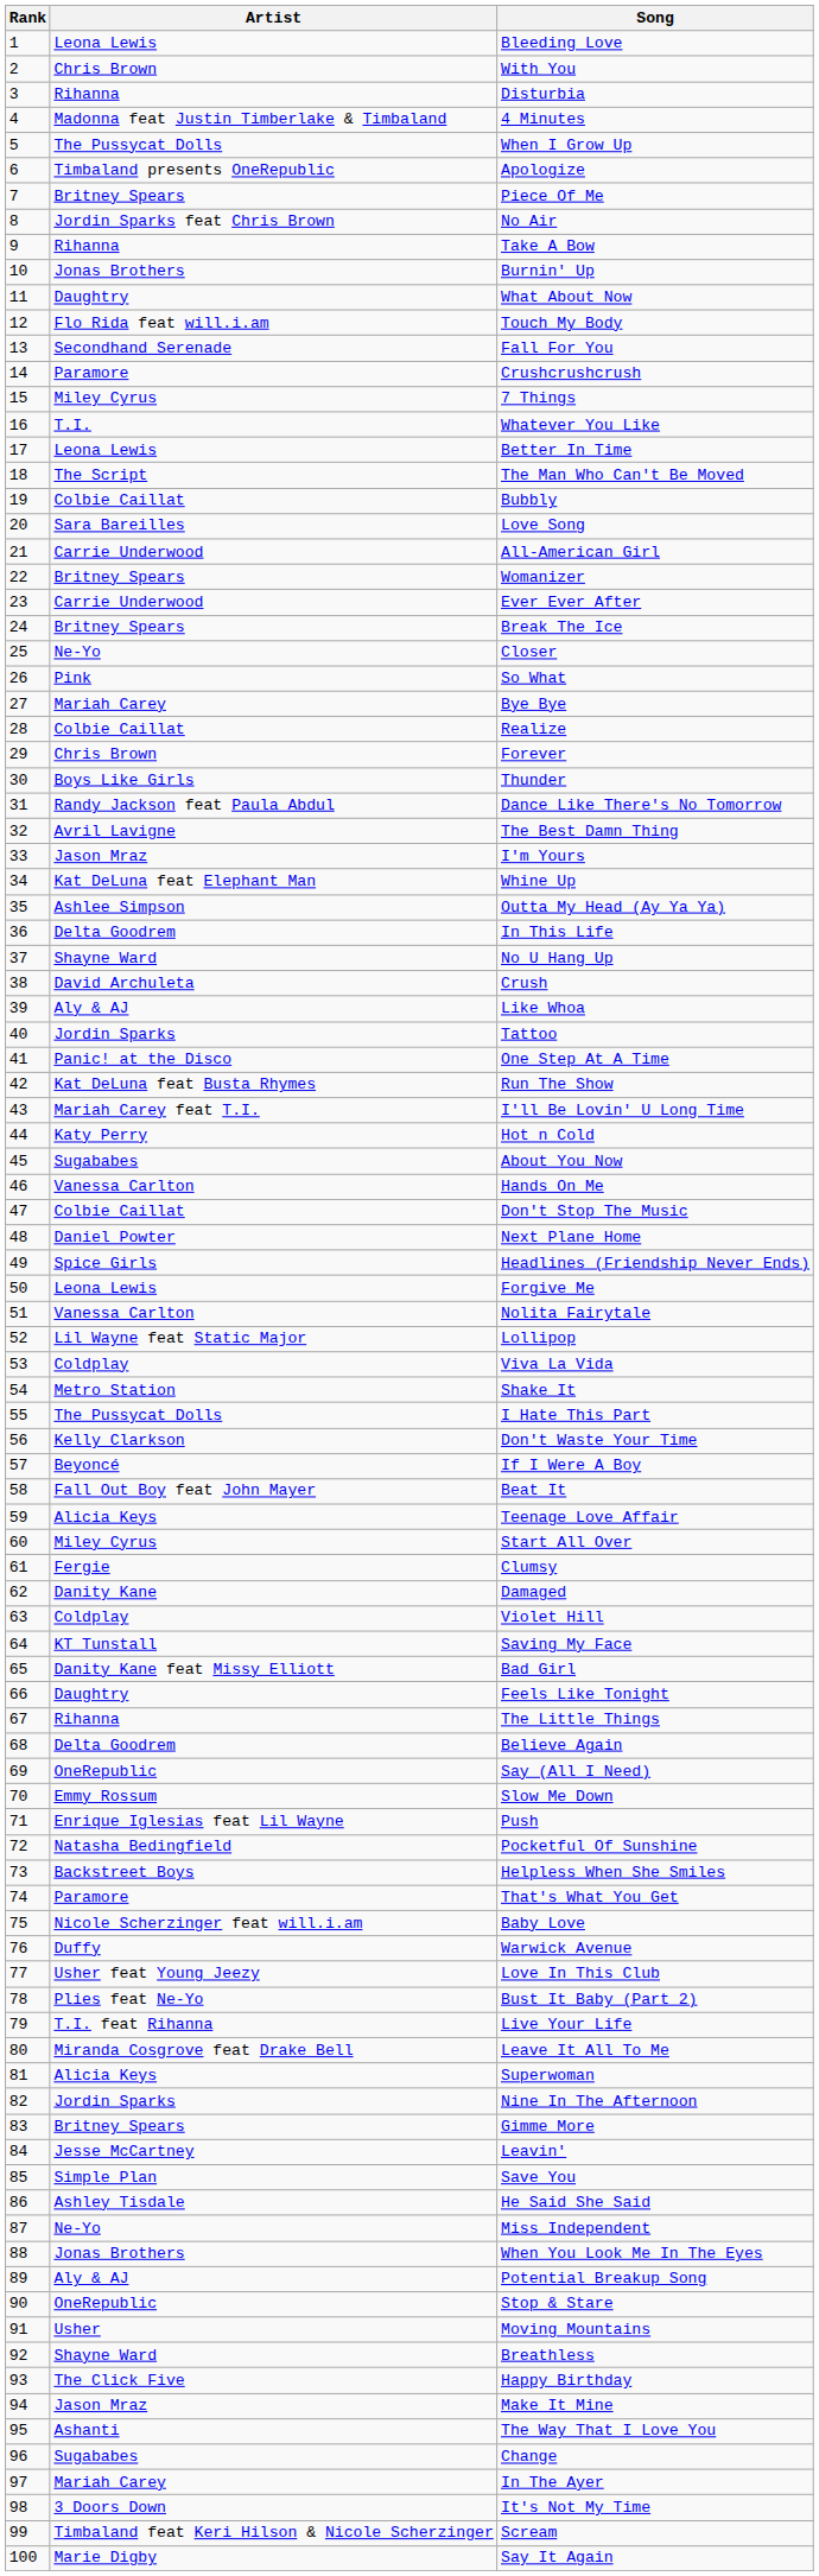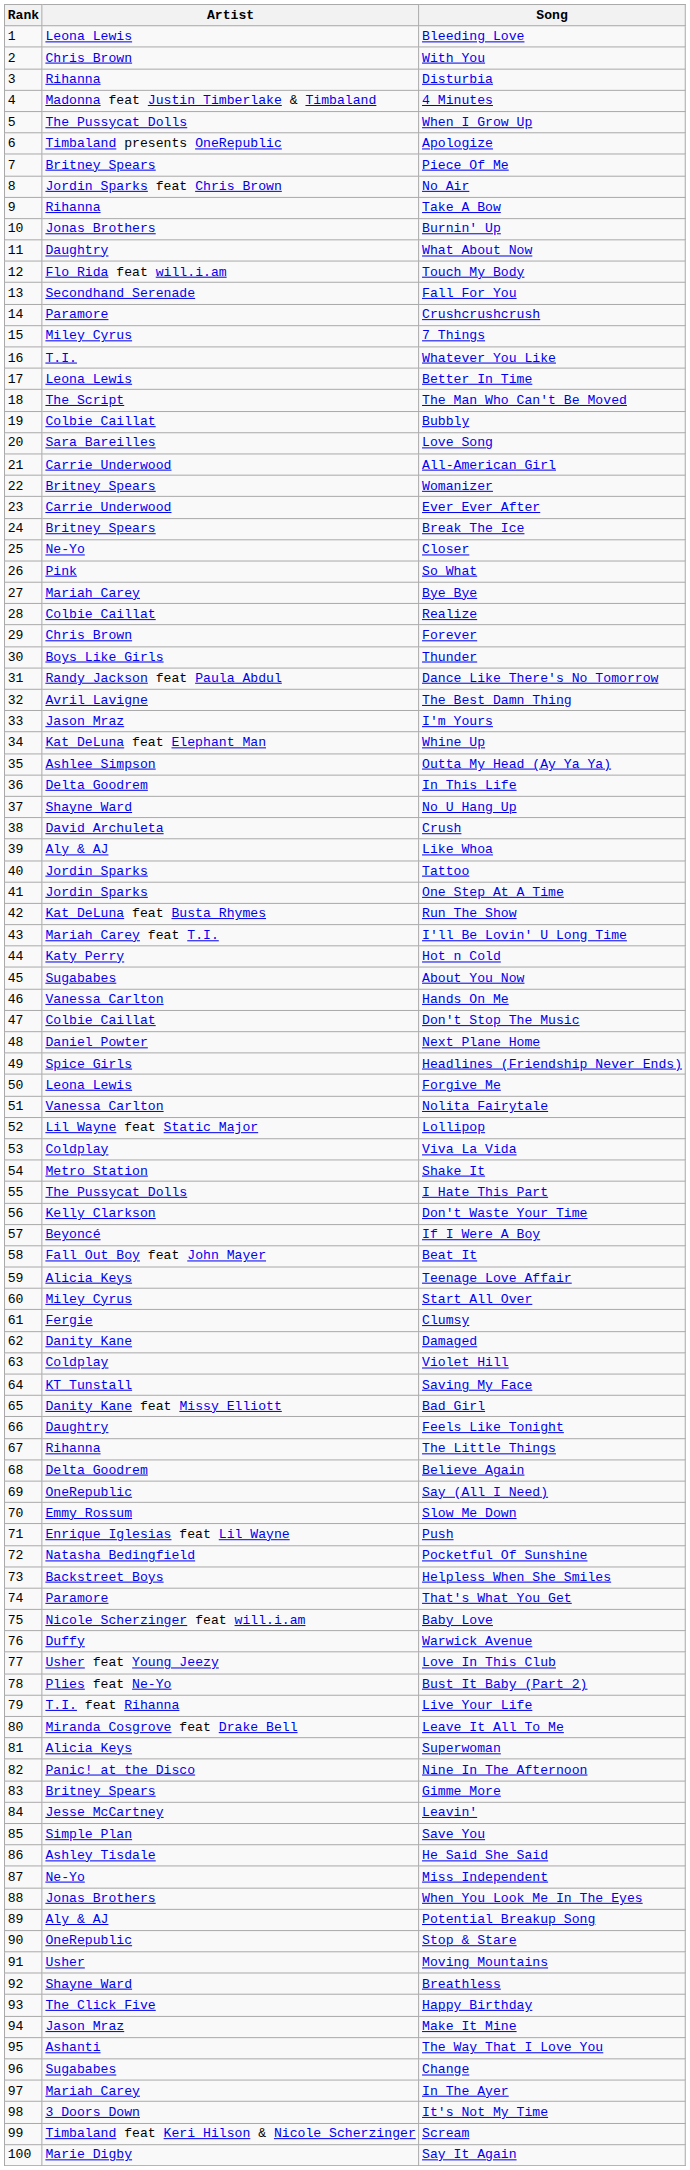 <table class="wikitable">
 <tr>
 <th>Rank</th>
 <th>Artist</th>
 <th>Song</th>
 </tr>
 <tr>
 <td>1</td>
 <td><a href='#'>Leona Lewis</a></td>
 <td><a href='#'>Bleeding Love</a></td>
 </tr>
 <tr>
 <td>2</td>
 <td><a href='#'>Chris Brown</a></td>
 <td><a href='#'>With You</a></td>
 </tr>
 <tr>
 <td>3</td>
 <td><a href='#'>Rihanna</a></td>
 <td><a href='#'>Disturbia</a></td>
 </tr>
 <tr>
 <td>4</td>
 <td><a href='#'>Madonna</a> feat <a href='#'>Justin Timberlake</a> & <a href='#'>Timbaland</a></td>
 <td><a href='#'>4 Minutes</a></td>
 </tr>
 <tr>
 <td>5</td>
 <td><a href='#'>The Pussycat Dolls</a></td>
 <td><a href='#'>When I Grow Up</a></td>
 </tr>
 <tr>
 <td>6</td>
 <td><a href='#'>Timbaland</a> presents <a href='#'>OneRepublic</a></td>
 <td><a href='#'>Apologize</a></td>
 </tr>
 <tr>
 <td>7</td>
 <td><a href='#'>Britney Spears</a></td>
 <td><a href='#'>Piece Of Me</a></td>
 </tr>
 <tr>
 <td>8</td>
 <td><a href='#'>Jordin Sparks</a> feat <a href='#'>Chris Brown</a></td>
 <td><a href='#'>No Air</a></td>
 </tr>
 <tr>
 <td>9</td>
 <td><a href='#'>Rihanna</a></td>
 <td><a href='#'>Take A Bow</a></td>
 </tr>
 <tr>
 <td>10</td>
 <td><a href='#'>Jonas Brothers</a></td>
 <td><a href='#'>Burnin' Up</a></td>
 </tr>
 <tr>
 <td>11</td>
 <td><a href='#'>Daughtry</a></td>
 <td><a href='#'>What About Now</a></td>
 </tr>
 <tr>
 <td>12</td>
 <td><a href='#'>Flo Rida</a> feat <a href='#'>will.i.am</a></td>
 <td><a href='#'>Touch My Body</a></td>
 </tr>
 <tr>
 <td>13</td>
 <td><a href='#'>Secondhand Serenade</a></td>
 <td><a href='#'>Fall For You</a></td>
 </tr>
 <tr>
 <td>14</td>
 <td><a href='#'>Paramore</a></td>
 <td><a href='#'>Crushcrushcrush</a></td>
 </tr>
 <tr>
 <td>15</td>
 <td><a href='#'>Miley Cyrus</a></td>
 <td><a href='#'>7 Things</a></td>
 </tr>
 <tr>
 <td>16</td>
 <td><a href='#'>T.I.</a></td>
 <td><a href='#'>Whatever You Like</a></td>
 </tr>
 <tr>
 <td>17</td>
 <td><a href='#'>Leona Lewis</a></td>
 <td><a href='#'>Better In Time</a></td>
 </tr>
 <tr>
 <td>18</td>
 <td><a href='#'>The Script</a></td>
 <td><a href='#'>The Man Who Can't Be Moved</a></td>
 </tr>
 <tr>
 <td>19</td>
 <td><a href='#'>Colbie Caillat</a></td>
 <td><a href='#'>Bubbly</a></td>
 </tr>
 <tr>
 <td>20</td>
 <td><a href='#'>Sara Bareilles</a></td>
 <td><a href='#'>Love Song</a></td>
 </tr>
 <tr>
 <td>21</td>
 <td><a href='#'>Carrie Underwood</a></td>
 <td><a href='#'>All-American Girl</a></td>
 </tr>
 <tr>
 <td>22</td>
 <td><a href='#'>Britney Spears</a></td>
 <td><a href='#'>Womanizer</a></td>
 </tr>
 <tr>
 <td>23</td>
 <td><a href='#'>Carrie Underwood</a></td>
 <td><a href='#'>Ever Ever After</a></td>
 </tr>
 <tr>
 <td>24</td>
 <td><a href='#'>Britney Spears</a></td>
 <td><a href='#'>Break The Ice</a></td>
 </tr>
 <tr>
 <td>25</td>
 <td><a href='#'>Ne-Yo</a></td>
 <td><a href='#'>Closer</a></td>
 </tr>
 <tr>
 <td>26</td>
 <td><a href='#'>Pink</a></td>
 <td><a href='#'>So What</a></td>
 </tr>
 <tr>
 <td>27</td>
 <td><a href='#'>Mariah Carey</a></td>
 <td><a href='#'>Bye Bye</a></td>
 </tr>
 <tr>
 <td>28</td>
 <td><a href='#'>Colbie Caillat</a></td>
 <td><a href='#'>Realize</a></td>
 </tr>
 <tr>
 <td>29</td>
 <td><a href='#'>Chris Brown</a></td>
 <td><a href='#'>Forever</a></td>
 </tr>
 <tr>
 <td>30</td>
 <td><a href='#'>Boys Like Girls</a></td>
 <td><a href='#'>Thunder</a></td>
 </tr>
 <tr>
 <td>31</td>
 <td><a href='#'>Randy Jackson</a> feat <a href='#'>Paula Abdul</a></td>
 <td><a href='#'>Dance Like There's No Tomorrow</a></td>
 </tr>
 <tr>
 <td>32</td>
 <td><a href='#'>Avril Lavigne</a></td>
 <td><a href='#'>The Best Damn Thing</a></td>
 </tr>
 <tr>
 <td>33</td>
 <td><a href='#'>Jason Mraz</a></td>
 <td><a href='#'>I'm Yours</a></td>
 </tr>
 <tr>
 <td>34</td>
 <td><a href='#'>Kat DeLuna</a> feat <a href='#'>Elephant Man</a></td>
 <td><a href='#'>Whine Up</a></td>
 </tr>
 <tr>
 <td>35</td>
 <td><a href='#'>Ashlee Simpson</a></td>
 <td><a href='#'>Outta My Head (Ay Ya Ya)</a></td>
 </tr>
 <tr>
 <td>36</td>
 <td><a href='#'>Delta Goodrem</a></td>
 <td><a href='#'>In This Life</a></td>
 </tr>
 <tr>
 <td>37</td>
 <td><a href='#'>Shayne Ward</a></td>
 <td><a href='#'>No U Hang Up</a></td>
 </tr>
 <tr>
 <td>38</td>
 <td><a href='#'>David Archuleta</a></td>
 <td><a href='#'>Crush</a></td>
 </tr>
 <tr>
 <td>39</td>
 <td><a href='#'>Aly & AJ</a></td>
 <td><a href='#'>Like Whoa</a></td>
 </tr>
 <tr>
 <td>40</td>
 <td><a href='#'>Jordin Sparks</a></td>
 <td><a href='#'>Tattoo</a></td>
 </tr>
 <tr>
 <td>41</td>
-<td><a href='#'>Panic! at the Disco</a></td>
+<td><a href='#'>Jordin Sparks</a></td>
 <td><a href='#'>One Step At A Time</a></td>
 </tr>
 <tr>
 <td>42</td>
 <td><a href='#'>Kat DeLuna</a> feat <a href='#'>Busta Rhymes</a></td>
 <td><a href='#'>Run The Show</a></td>
 </tr>
 <tr>
 <td>43</td>
 <td><a href='#'>Mariah Carey</a> feat <a href='#'>T.I.</a></td>
 <td><a href='#'>I'll Be Lovin' U Long Time</a></td>
 </tr>
 <tr>
 <td>44</td>
 <td><a href='#'>Katy Perry</a></td>
 <td><a href='#'>Hot n Cold</a></td>
 </tr>
 <tr>
 <td>45</td>
 <td><a href='#'>Sugababes</a></td>
 <td><a href='#'>About You Now</a></td>
 </tr>
 <tr>
 <td>46</td>
 <td><a href='#'>Vanessa Carlton</a></td>
 <td><a href='#'>Hands On Me</a></td>
 </tr>
 <tr>
 <td>47</td>
 <td><a href='#'>Colbie Caillat</a></td>
 <td><a href='#'>Don't Stop The Music</a></td>
 </tr>
 <tr>
 <td>48</td>
 <td><a href='#'>Daniel Powter</a></td>
 <td><a href='#'>Next Plane Home</a></td>
 </tr>
 <tr>
 <td>49</td>
 <td><a href='#'>Spice Girls</a></td>
 <td><a href='#'>Headlines (Friendship Never Ends)</a></td>
 </tr>
 <tr>
 <td>50</td>
 <td><a href='#'>Leona Lewis</a></td>
 <td><a href='#'>Forgive Me</a></td>
 </tr>
 <tr>
 <td>51</td>
 <td><a href='#'>Vanessa Carlton</a></td>
 <td><a href='#'>Nolita Fairytale</a></td>
 </tr>
 <tr>
 <td>52</td>
 <td><a href='#'>Lil Wayne</a> feat <a href='#'>Static Major</a></td>
 <td><a href='#'>Lollipop</a></td>
 </tr>
 <tr>
 <td>53</td>
 <td><a href='#'>Coldplay</a></td>
 <td><a href='#'>Viva La Vida</a></td>
 </tr>
 <tr>
 <td>54</td>
 <td><a href='#'>Metro Station</a></td>
 <td><a href='#'>Shake It</a></td>
 </tr>
 <tr>
 <td>55</td>
 <td><a href='#'>The Pussycat Dolls</a></td>
 <td><a href='#'>I Hate This Part</a></td>
 </tr>
 <tr>
 <td>56</td>
 <td><a href='#'>Kelly Clarkson</a></td>
 <td><a href='#'>Don't Waste Your Time</a></td>
 </tr>
 <tr>
 <td>57</td>
 <td><a href='#'>Beyoncé</a></td>
 <td><a href='#'>If I Were A Boy</a></td>
 </tr>
 <tr>
 <td>58</td>
 <td><a href='#'>Fall Out Boy</a> feat <a href='#'>John Mayer</a></td>
 <td><a href='#'>Beat It</a></td>
 </tr>
 <tr>
 <td>59</td>
 <td><a href='#'>Alicia Keys</a></td>
 <td><a href='#'>Teenage Love Affair</a></td>
 </tr>
 <tr>
 <td>60</td>
 <td><a href='#'>Miley Cyrus</a></td>
 <td><a href='#'>Start All Over</a></td>
 </tr>
 <tr>
 <td>61</td>
 <td><a href='#'>Fergie</a></td>
 <td><a href='#'>Clumsy</a></td>
 </tr>
 <tr>
 <td>62</td>
 <td><a href='#'>Danity Kane</a></td>
 <td><a href='#'>Damaged</a></td>
 </tr>
 <tr>
 <td>63</td>
 <td><a href='#'>Coldplay</a></td>
 <td><a href='#'>Violet Hill</a></td>
 </tr>
 <tr>
 <td>64</td>
 <td><a href='#'>KT Tunstall</a></td>
 <td><a href='#'>Saving My Face</a></td>
 </tr>
 <tr>
 <td>65</td>
 <td><a href='#'>Danity Kane</a> feat <a href='#'>Missy Elliott</a></td>
 <td><a href='#'>Bad Girl</a></td>
 </tr>
 <tr>
 <td>66</td>
 <td><a href='#'>Daughtry</a></td>
 <td><a href='#'>Feels Like Tonight</a></td>
 </tr>
 <tr>
 <td>67</td>
 <td><a href='#'>Rihanna</a></td>
 <td><a href='#'>The Little Things</a></td>
 </tr>
 <tr>
 <td>68</td>
 <td><a href='#'>Delta Goodrem</a></td>
 <td><a href='#'>Believe Again</a></td>
 </tr>
 <tr>
 <td>69</td>
 <td><a href='#'>OneRepublic</a></td>
 <td><a href='#'>Say (All I Need)</a></td>
 </tr>
 <tr>
 <td>70</td>
 <td><a href='#'>Emmy Rossum</a></td>
 <td><a href='#'>Slow Me Down</a></td>
 </tr>
 <tr>
 <td>71</td>
 <td><a href='#'>Enrique Iglesias</a> feat <a href='#'>Lil Wayne</a></td>
 <td><a href='#'>Push</a></td>
 </tr>
 <tr>
 <td>72</td>
 <td><a href='#'>Natasha Bedingfield</a></td>
 <td><a href='#'>Pocketful Of Sunshine</a></td>
 </tr>
 <tr>
 <td>73</td>
 <td><a href='#'>Backstreet Boys</a></td>
 <td><a href='#'>Helpless When She Smiles</a></td>
 </tr>
 <tr>
 <td>74</td>
 <td><a href='#'>Paramore</a></td>
 <td><a href='#'>That's What You Get</a></td>
 </tr>
 <tr>
 <td>75</td>
 <td><a href='#'>Nicole Scherzinger</a> feat <a href='#'>will.i.am</a></td>
 <td><a href='#'>Baby Love</a></td>
 </tr>
 <tr>
 <td>76</td>
 <td><a href='#'>Duffy</a></td>
 <td><a href='#'>Warwick Avenue</a></td>
 </tr>
 <tr>
 <td>77</td>
 <td><a href='#'>Usher</a> feat <a href='#'>Young Jeezy</a></td>
 <td><a href='#'>Love In This Club</a></td>
 </tr>
 <tr>
 <td>78</td>
 <td><a href='#'>Plies</a> feat <a href='#'>Ne-Yo</a></td>
 <td><a href='#'>Bust It Baby (Part 2)</a></td>
 </tr>
 <tr>
 <td>79</td>
 <td><a href='#'>T.I.</a> feat <a href='#'>Rihanna</a></td>
 <td><a href='#'>Live Your Life</a></td>
 </tr>
 <tr>
 <td>80</td>
 <td><a href='#'>Miranda Cosgrove</a> feat <a href='#'>Drake Bell</a></td>
 <td><a href='#'>Leave It All To Me</a></td>
 </tr>
 <tr>
 <td>81</td>
 <td><a href='#'>Alicia Keys</a></td>
 <td><a href='#'>Superwoman</a></td>
 </tr>
 <tr>
 <td>82</td>
-<td><a href='#'>Jordin Sparks</a></td>
+<td><a href='#'>Panic! at the Disco</a></td>
 <td><a href='#'>Nine In The Afternoon</a></td>
 </tr>
 <tr>
 <td>83</td>
 <td><a href='#'>Britney Spears</a></td>
 <td><a href='#'>Gimme More</a></td>
 </tr>
 <tr>
 <td>84</td>
 <td><a href='#'>Jesse McCartney</a></td>
 <td><a href='#'>Leavin'</a></td>
 </tr>
 <tr>
 <td>85</td>
 <td><a href='#'>Simple Plan</a></td>
 <td><a href='#'>Save You</a></td>
 </tr>
 <tr>
 <td>86</td>
 <td><a href='#'>Ashley Tisdale</a></td>
 <td><a href='#'>He Said She Said</a></td>
 </tr>
 <tr>
 <td>87</td>
 <td><a href='#'>Ne-Yo</a></td>
 <td><a href='#'>Miss Independent</a></td>
 </tr>
 <tr>
 <td>88</td>
 <td><a href='#'>Jonas Brothers</a></td>
 <td><a href='#'>When You Look Me In The Eyes</a></td>
 </tr>
 <tr>
 <td>89</td>
 <td><a href='#'>Aly & AJ</a></td>
 <td><a href='#'>Potential Breakup Song</a></td>
 </tr>
 <tr>
 <td>90</td>
 <td><a href='#'>OneRepublic</a></td>
 <td><a href='#'>Stop & Stare</a></td>
 </tr>
 <tr>
 <td>91</td>
 <td><a href='#'>Usher</a></td>
 <td><a href='#'>Moving Mountains</a></td>
 </tr>
 <tr>
 <td>92</td>
 <td><a href='#'>Shayne Ward</a></td>
 <td><a href='#'>Breathless</a></td>
 </tr>
 <tr>
 <td>93</td>
 <td><a href='#'>The Click Five</a></td>
 <td><a href='#'>Happy Birthday</a></td>
 </tr>
 <tr>
 <td>94</td>
 <td><a href='#'>Jason Mraz</a></td>
 <td><a href='#'>Make It Mine</a></td>
 </tr>
 <tr>
 <td>95</td>
 <td><a href='#'>Ashanti</a></td>
 <td><a href='#'>The Way That I Love You</a></td>
 </tr>
 <tr>
 <td>96</td>
 <td><a href='#'>Sugababes</a></td>
 <td><a href='#'>Change</a></td>
 </tr>
 <tr>
 <td>97</td>
 <td><a href='#'>Mariah Carey</a></td>
 <td><a href='#'>In The Ayer</a></td>
 </tr>
 <tr>
 <td>98</td>
 <td><a href='#'>3 Doors Down</a></td>
 <td><a href='#'>It's Not My Time</a></td>
 </tr>
 <tr>
 <td>99</td>
 <td><a href='#'>Timbaland</a> feat <a href='#'>Keri Hilson</a> & <a href='#'>Nicole Scherzinger</a></td>
 <td><a href='#'>Scream</a></td>
 </tr>
 <tr>
 <td>100</td>
 <td><a href='#'>Marie Digby</a></td>
 <td><a href='#'>Say It Again</a></td>
 </tr>
 <tr>
 </tr>
 </table>
